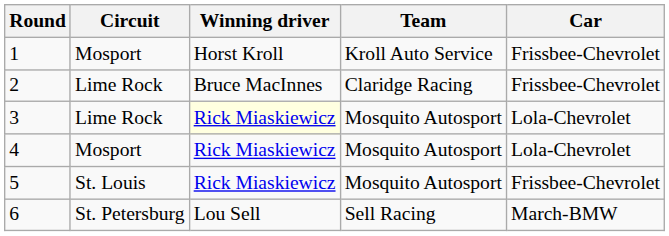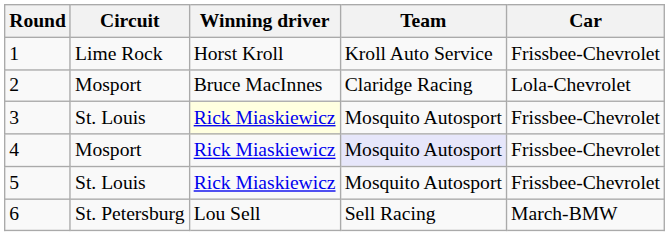 <table class="wikitable" style="font-size: 90%;">
 <tr>
 <th>Round</th>
 <th>Circuit</th>
 <th>Winning driver</th>
 <th>Team</th>
 <th>Car</th>
 </tr>
 <tr>
 <td>1</td>
-<td>Mosport</td>
+<td>Lime Rock</td>
 <td> Horst Kroll</td>
 <td> Kroll Auto Service</td>
 <td>Frissbee-Chevrolet</td>
 </tr>
 <tr>
 <td>2</td>
-<td>Lime Rock</td>
+<td>Mosport</td>
 <td> Bruce MacInnes</td>
 <td> Claridge Racing</td>
-<td>Frissbee-Chevrolet</td>
+<td>Lola-Chevrolet</td>
 </tr>
 <tr>
 <td>3</td>
-<td>Lime Rock</td>
+<td>St. Louis</td>
 <td style="background: lightyellow;"> <a href='#'>Rick Miaskiewicz</a></td>
 <td> Mosquito Autosport</td>
-<td>Lola-Chevrolet</td>
+<td>Frissbee-Chevrolet</td>
 </tr>
 <tr>
 <td>4</td>
 <td>Mosport</td>
 <td> <a href='#'>Rick Miaskiewicz</a></td>
-<td> Mosquito Autosport</td>
-<td>Lola-Chevrolet</td>
+<td style="background: lavender;"> Mosquito Autosport</td>
+<td>Frissbee-Chevrolet</td>
 </tr>
 <tr>
 <td>5</td>
 <td>St. Louis</td>
 <td> <a href='#'>Rick Miaskiewicz</a></td>
 <td> Mosquito Autosport</td>
 <td>Frissbee-Chevrolet</td>
 </tr>
 <tr>
 <td>6</td>
 <td>St. Petersburg</td>
 <td> Lou Sell</td>
 <td> Sell Racing</td>
 <td>March-BMW</td>
 </tr>
 </table>
